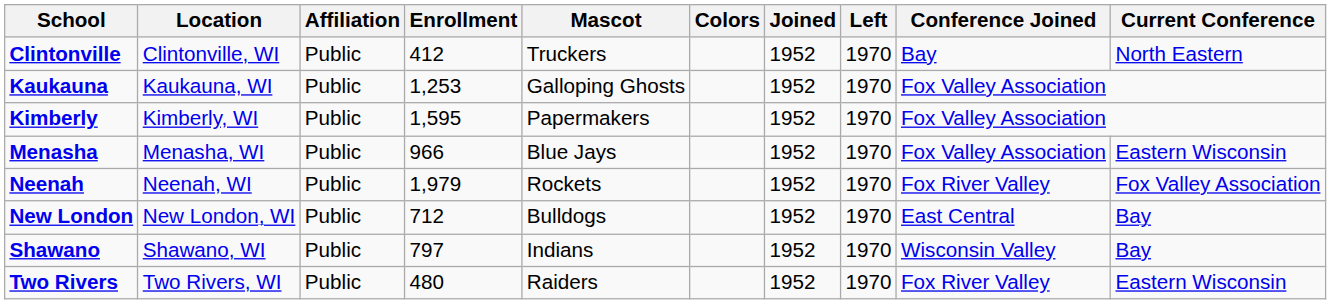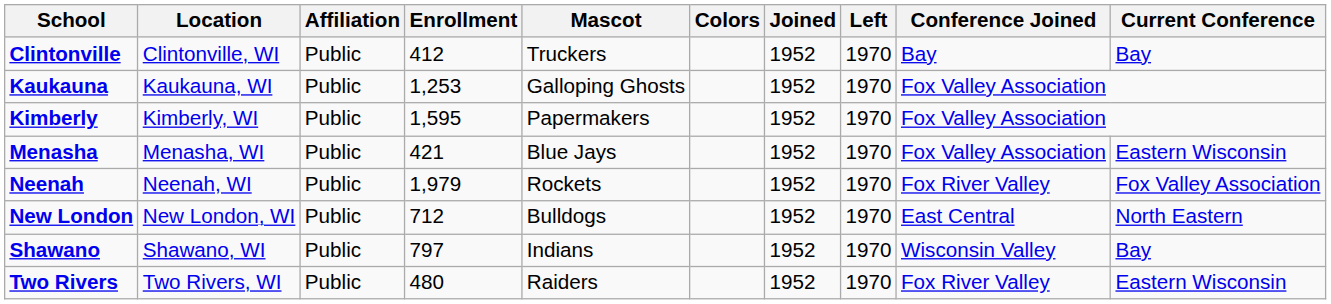 <table class="wikitable sortable">
 <tr>
 <th>School</th>
 <th>Location</th>
 <th>Affiliation</th>
 <th>Enrollment</th>
 <th>Mascot</th>
 <th>Colors</th>
 <th>Joined</th>
 <th>Left</th>
 <th>Conference Joined</th>
 <th>Current Conference</th>
 </tr>
 <tr>
 <td><a href='#'><strong>Clintonville</strong></a></td>
 <td><a href='#'>Clintonville, WI</a></td>
 <td>Public</td>
 <td>412</td>
 <td>Truckers</td>
 <td> </td>
 <td>1952</td>
 <td>1970</td>
 <td><a href='#'>Bay</a></td>
-<td><a href='#'>North Eastern</a></td>
+<td><a href='#'>Bay</a></td>
 </tr>
 <tr>
 <td><a href='#'><strong>Kaukauna</strong></a></td>
 <td><a href='#'>Kaukauna, WI</a></td>
 <td>Public</td>
 <td>1,253</td>
 <td>Galloping Ghosts</td>
 <td> </td>
 <td>1952</td>
 <td>1970</td>
 <td colspan="2"><a href='#'>Fox Valley Association</a></td>
 </tr>
 <tr>
 <td><a href='#'><strong>Kimberly</strong></a></td>
 <td><a href='#'>Kimberly, WI</a></td>
 <td>Public</td>
 <td>1,595</td>
 <td>Papermakers</td>
 <td> </td>
 <td>1952</td>
 <td>1970</td>
 <td colspan="2"><a href='#'>Fox Valley Association</a></td>
 </tr>
 <tr>
 <td><a href='#'><strong>Menasha</strong></a></td>
 <td><a href='#'>Menasha, WI</a></td>
 <td>Public</td>
-<td>966</td>
+<td>421</td>
 <td>Blue Jays</td>
 <td> </td>
 <td>1952</td>
 <td>1970</td>
 <td><a href='#'>Fox Valley Association</a></td>
 <td><a href='#'>Eastern Wisconsin</a></td>
 </tr>
 <tr>
 <td><a href='#'><strong>Neenah</strong></a></td>
 <td><a href='#'>Neenah, WI</a></td>
 <td>Public</td>
 <td>1,979</td>
 <td>Rockets</td>
 <td> </td>
 <td>1952</td>
 <td>1970</td>
 <td><a href='#'>Fox River Valley</a></td>
 <td><a href='#'>Fox Valley Association</a></td>
 </tr>
 <tr>
 <td><a href='#'><strong>New London</strong></a></td>
 <td><a href='#'>New London, WI</a></td>
 <td>Public</td>
 <td>712</td>
 <td>Bulldogs</td>
 <td> </td>
 <td>1952</td>
 <td>1970</td>
 <td><a href='#'>East Central</a></td>
-<td><a href='#'>Bay</a></td>
+<td><a href='#'>North Eastern</a></td>
 </tr>
 <tr>
 <td><a href='#'><strong>Shawano</strong></a></td>
 <td><a href='#'>Shawano, WI</a></td>
 <td>Public</td>
 <td>797</td>
 <td>Indians</td>
 <td> </td>
 <td>1952</td>
 <td>1970</td>
 <td><a href='#'>Wisconsin Valley</a></td>
 <td><a href='#'>Bay</a></td>
 </tr>
 <tr>
 <td><a href='#'><strong>Two Rivers</strong></a></td>
 <td><a href='#'>Two Rivers, WI</a></td>
 <td>Public</td>
 <td>480</td>
 <td>Raiders</td>
 <td> </td>
 <td>1952</td>
 <td>1970</td>
 <td><a href='#'>Fox River Valley</a></td>
 <td><a href='#'>Eastern Wisconsin</a></td>
 </tr>
 </table>
